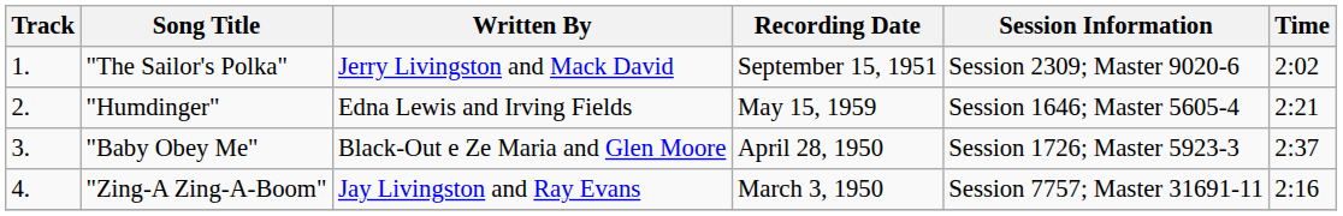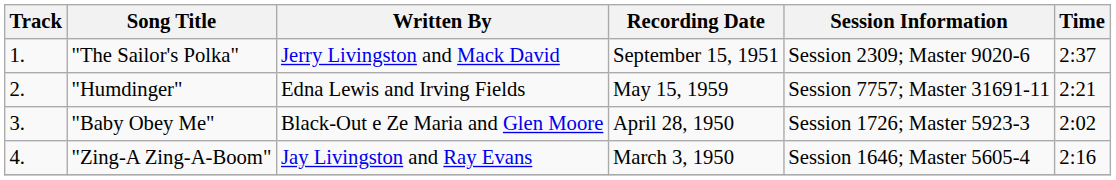 <table class="wikitable" style="font-size:95%;">
 <tr>
 <th>Track</th>
 <th>Song Title</th>
 <th>Written By</th>
 <th>Recording Date</th>
 <th>Session Information</th>
 <th>Time</th>
 </tr>
 <tr>
 <td>1.</td>
 <td>"The Sailor's Polka"</td>
 <td><a href='#'>Jerry Livingston</a> and <a href='#'>Mack David</a></td>
 <td>September 15, 1951</td>
 <td>Session 2309; Master 9020-6</td>
-<td>2:02</td>
+<td>2:37</td>
 </tr>
 <tr>
 <td>2.</td>
 <td>"Humdinger"</td>
 <td>Edna Lewis and Irving Fields</td>
 <td>May 15, 1959</td>
-<td>Session 1646; Master 5605-4</td>
+<td>Session 7757; Master 31691-11</td>
 <td>2:21</td>
 </tr>
 <tr>
 <td>3.</td>
 <td>"Baby Obey Me"</td>
 <td>Black-Out e Ze Maria and <a href='#'>Glen Moore</a></td>
 <td>April 28, 1950</td>
 <td>Session 1726; Master 5923-3</td>
-<td>2:37</td>
+<td>2:02</td>
 </tr>
 <tr>
 <td>4.</td>
 <td>"Zing-A Zing-A-Boom"</td>
 <td><a href='#'>Jay Livingston</a> and <a href='#'>Ray Evans</a></td>
 <td>March 3, 1950</td>
-<td>Session 7757; Master 31691-11</td>
+<td>Session 1646; Master 5605-4</td>
 <td>2:16</td>
 </tr>
 <tr>
 </tr>
 </table>
